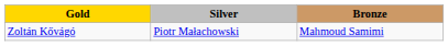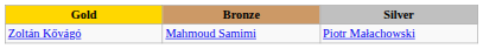 <table class="wikitable" style="text-align:left">
 <tr align="center">
 <td width=200 bgcolor=gold><strong>Gold</strong></td>
+<td width=200 bgcolor=CC9966><strong>Bronze</strong></td>
 <td width=200 bgcolor=silver><strong>Silver</strong></td>
-<td width=200 bgcolor=CC9966><strong>Bronze</strong></td>
 </tr>
 <tr>
 <td><a href='#'>Zoltán Kővágó</a><br><em></em></td>
+<td><a href='#'>Mahmoud Samimi</a><br><em></em></td>
 <td><a href='#'>Piotr Małachowski</a><br><em></em></td>
-<td><a href='#'>Mahmoud Samimi</a><br><em></em></td>
 </tr>
 </table>
